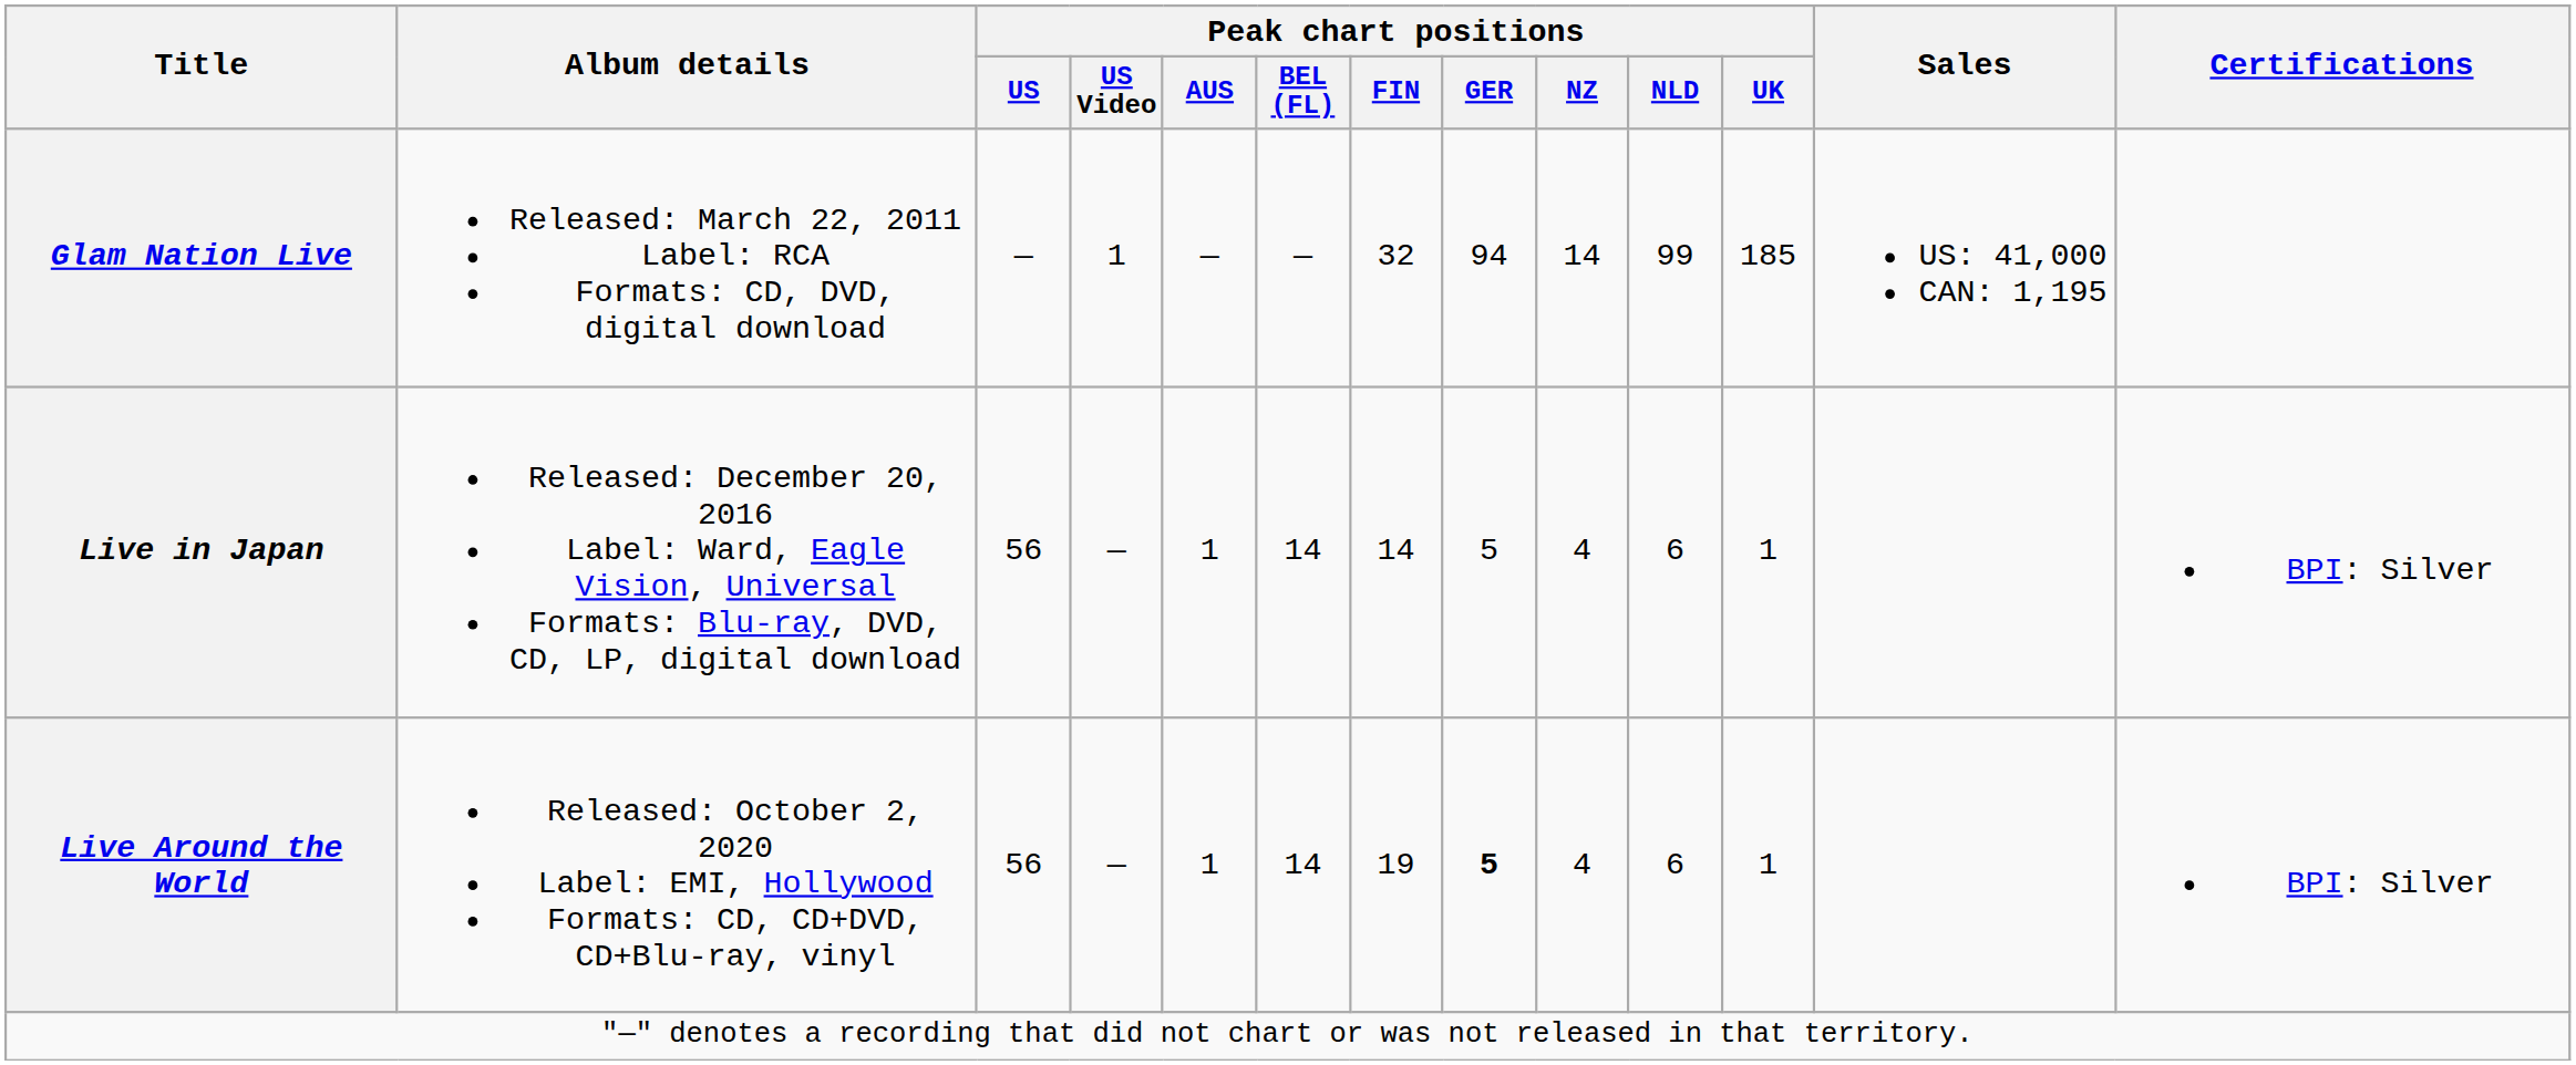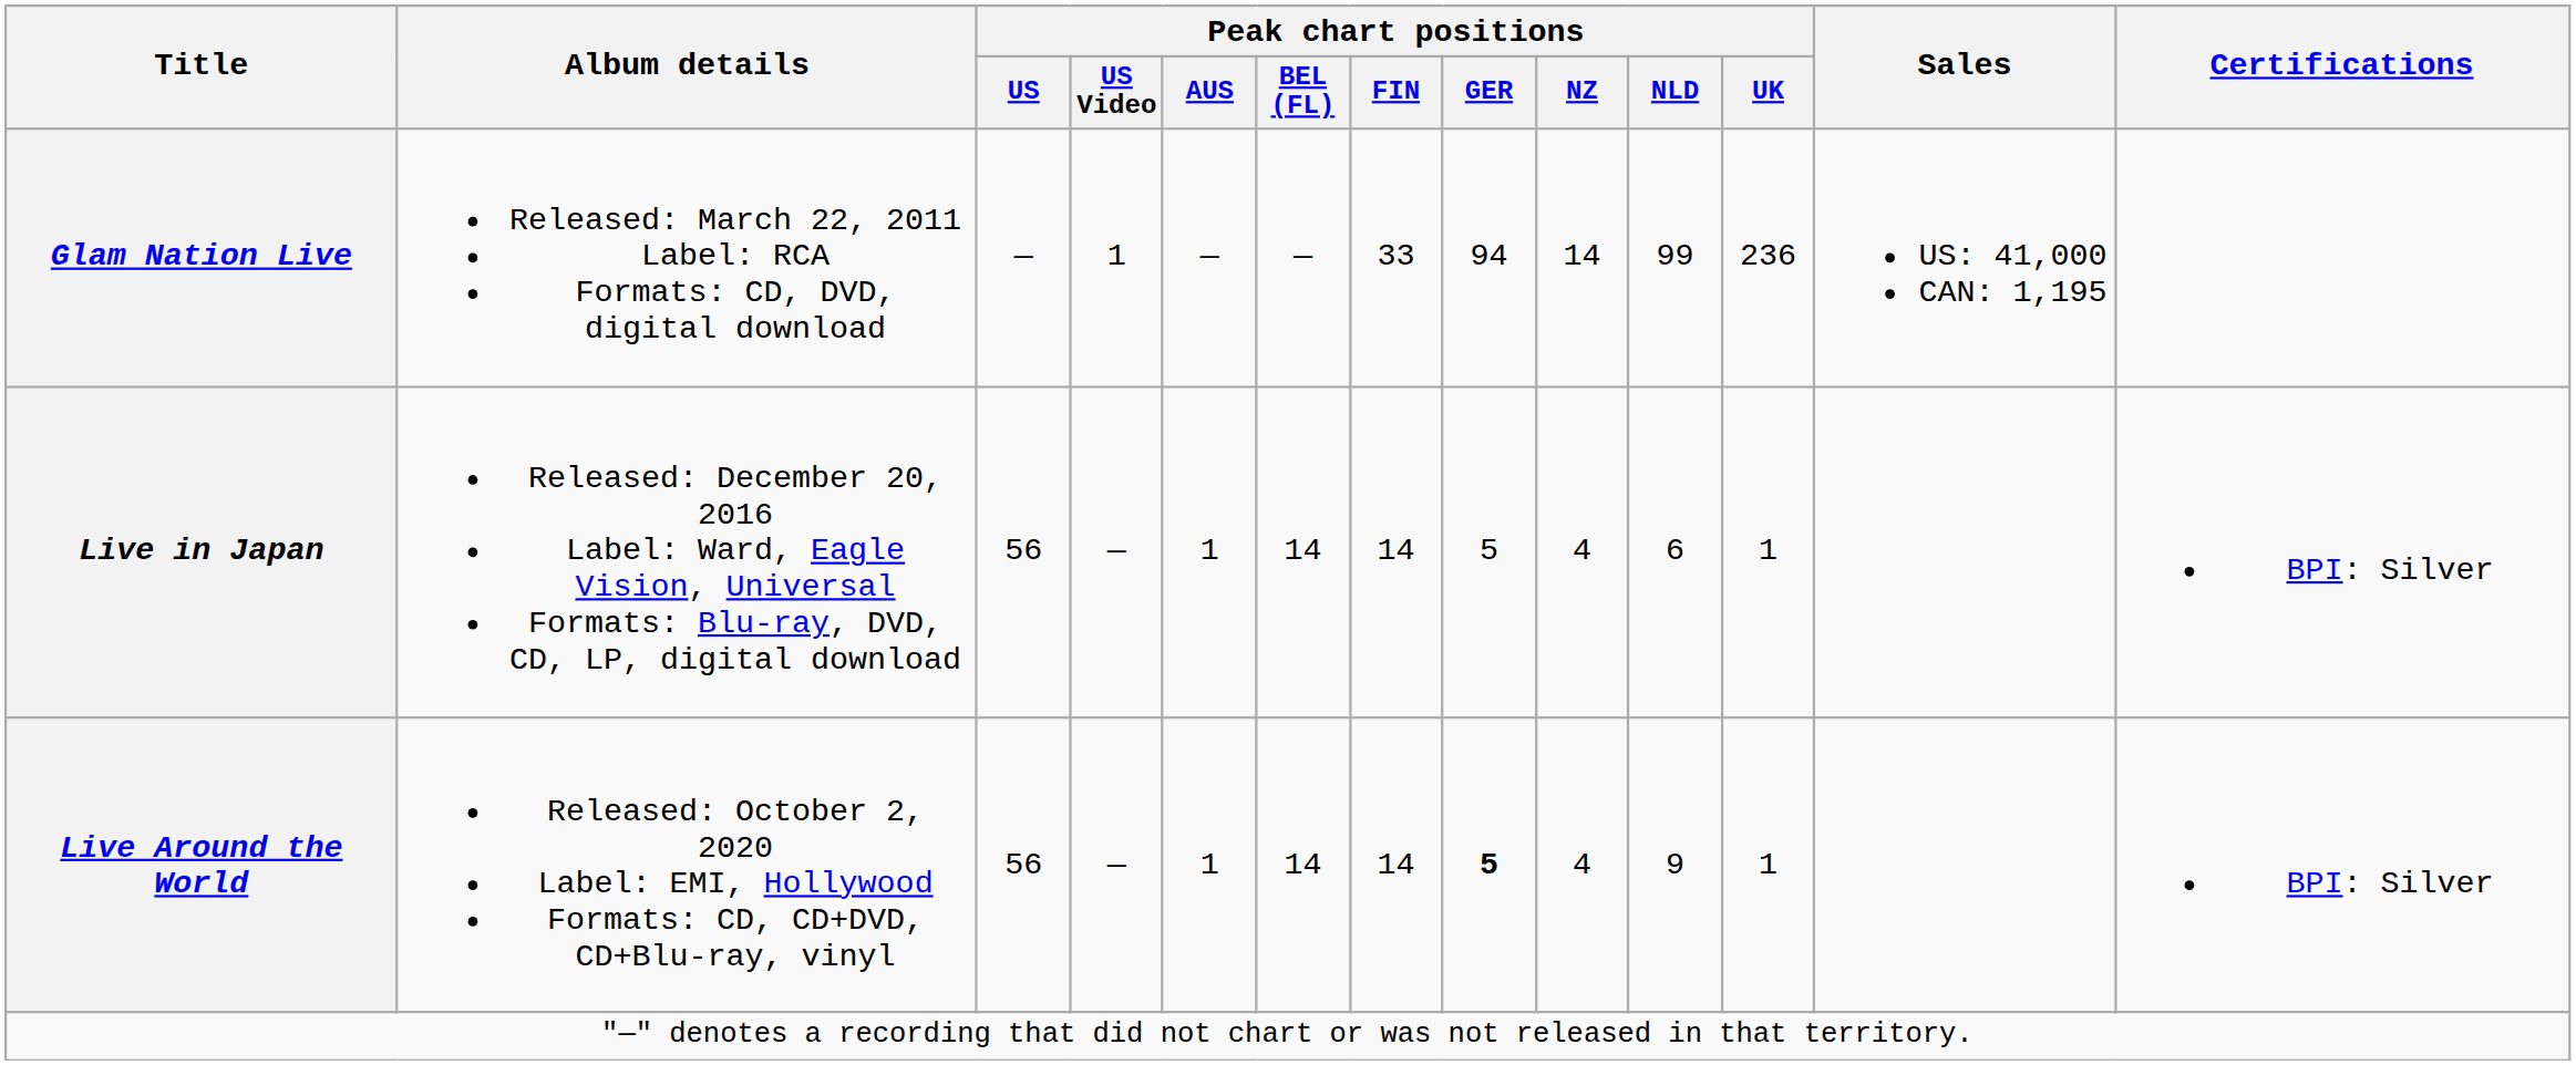 <table class="wikitable plainrowheaders" style="text-align:center;">
 <tr>
 <th scope="col" rowspan="2" style="width:12em;">Title</th>
 <th scope="col" rowspan="2" style="width:18em;">Album details</th>
 <th scope="col" colspan="9">Peak chart positions</th>
 <th scope="col" rowspan="2">Sales</th>
 <th scope="col" rowspan="2" style="width:14em;"><a href='#'>Certifications</a></th>
 </tr>
 <tr>
 <th scope="col" style="width:3em;font-size:85%;"><a href='#'>US</a><br></th>
 <th scope="col" style="width:3em;font-size:85%;"><a href='#'>US</a><br>Video<br></th>
 <th scope="col" style="width:3em;font-size:85%;"><a href='#'>AUS</a><br></th>
 <th scope="col" style="width:3em;font-size:85%;"><a href='#'>BEL<br>(FL)</a><br></th>
 <th scope="col" style="width:3em;font-size:85%;"><a href='#'>FIN</a><br></th>
 <th scope="col" style="width:3em;font-size:85%;"><a href='#'>GER</a><br></th>
 <th scope="col" style="width:3em;font-size:85%;"><a href='#'>NZ</a><br></th>
 <th scope="col" style="width:3em;font-size:85%;"><a href='#'>NLD</a><br></th>
 <th scope="col" style="width:3em;font-size:85%;"><a href='#'>UK</a><br></th>
 </tr>
 <tr>
 <th scope="row"><em><a href='#'>Glam Nation Live</a></em></th>
 <td><br><ul><li>Released: March 22, 2011</li><li>Label: RCA</li><li>Formats: CD, DVD, digital download</li></ul></td>
 <td>—</td>
 <td>1</td>
 <td>—</td>
 <td>—</td>
-<td>32</td>
+<td>33</td>
 <td>94</td>
 <td>14</td>
 <td>99</td>
-<td>185</td>
+<td>236</td>
 <td><br><ul><li>US: 41,000</li><li>CAN: 1,195</li></ul></td>
 <td></td>
 </tr>
 <tr>
 <th scope="row"><em>Live in Japan</em><br></th>
 <td><br><ul><li>Released: December 20, 2016</li><li>Label: Ward, <a href='#'>Eagle Vision</a>, <a href='#'>Universal</a></li><li>Formats: <a href='#'>Blu-ray</a>, DVD, CD, LP, digital download</li></ul></td>
 <td>56</td>
 <td>—</td>
 <td>1</td>
 <td>14</td>
 <td>14</td>
 <td>5</td>
 <td>4</td>
 <td>6</td>
 <td>1</td>
 <td></td>
 <td><br><ul><li><a href='#'>BPI</a>: Silver</li></ul></td>
 </tr>
 <tr>
 <th scope="row"><em><a href='#'>Live Around the World</a></em><br></th>
 <td><br><ul><li>Released: October 2, 2020</li><li>Label: EMI, <a href='#'>Hollywood</a></li><li>Formats: CD, CD+DVD, CD+Blu-ray, vinyl</li></ul></td>
 <td>56</td>
 <td>—</td>
 <td>1</td>
 <td>14</td>
-<td>19</td>
+<td>14</td>
 <td><strong>5</strong></td>
 <td>4</td>
-<td>6</td>
+<td>9</td>
 <td>1</td>
 <td></td>
 <td><br><ul><li><a href='#'>BPI</a>: Silver</li></ul></td>
 </tr>
 <tr>
 <td colspan="14" style="font-size:90%">"—" denotes a recording that did not chart or was not released in that territory.</td>
 </tr>
 </table>
